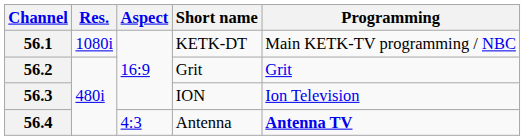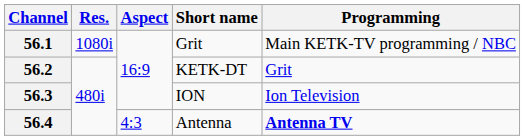 <table class="wikitable">
 <tr>
 <th scope = "col"><a href='#'>Channel</a></th>
 <th scope = "col"><a href='#'>Res.</a></th>
 <th scope = "col"><a href='#'>Aspect</a></th>
 <th scope = "col">Short name</th>
 <th scope = "col">Programming</th>
 </tr>
 <tr>
 <th scope = "row">56.1</th>
 <td><a href='#'>1080i</a></td>
 <td rowspan=3><a href='#'>16:9</a></td>
-<td>KETK-DT</td>
+<td>Grit</td>
 <td>Main KETK-TV programming / <a href='#'>NBC</a></td>
 </tr>
 <tr>
 <th scope = "row">56.2</th>
 <td rowspan=3><a href='#'>480i</a></td>
-<td>Grit</td>
+<td>KETK-DT</td>
 <td><a href='#'>Grit</a></td>
 </tr>
 <tr>
 <th scope = "row">56.3</th>
 <td>ION</td>
 <td><a href='#'>Ion Television</a></td>
 </tr>
 <tr>
 <th scope = "row">56.4</th>
 <td><a href='#'>4:3</a></td>
 <td>Antenna</td>
 <td><strong><a href='#'>Antenna TV</a></strong></td>
 </tr>
 </table>
